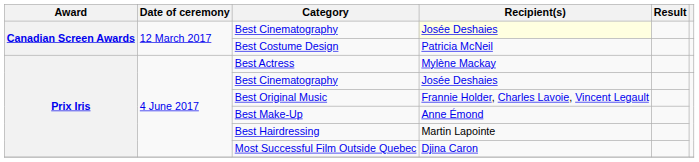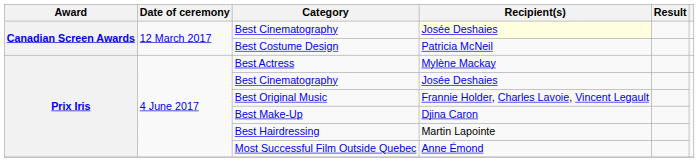 <table class="wikitable plainrowheaders sortable">
 <tr>
 <th scope="col">Award</th>
 <th scope="col">Date of ceremony</th>
 <th scope="col">Category</th>
 <th scope="col">Recipient(s)</th>
 <th scope="col">Result</th>
 <th scope="col" class="unsortable"></th>
 </tr>
 <tr>
 <th scope="row" rowspan=2><a href='#'>Canadian Screen Awards</a></th>
 <td rowspan="2"><a href='#'>12 March 2017</a></td>
 <td><a href='#'>Best Cinematography</a></td>
 <td style="background: lightyellow;"><a href='#'>Josée Deshaies</a></td>
 <td></td>
 <td rowspan="1"></td>
 </tr>
 <tr>
 <td><a href='#'>Best Costume Design</a></td>
 <td><a href='#'>Patricia McNeil</a></td>
 <td></td>
 <td rowspan="1"></td>
 </tr>
 <tr>
 <th scope="row" rowspan=6><a href='#'>Prix Iris</a></th>
 <td rowspan="6"><a href='#'>4 June 2017</a></td>
 <td><a href='#'>Best Actress</a></td>
 <td><a href='#'>Mylène Mackay</a></td>
 <td></td>
 <td rowspan="1"></td>
 </tr>
 <tr>
 <td><a href='#'>Best Cinematography</a></td>
 <td><a href='#'>Josée Deshaies</a></td>
 <td></td>
 <td rowspan="5"></td>
 </tr>
 <tr>
 <td><a href='#'>Best Original Music</a></td>
 <td><a href='#'>Frannie Holder</a>, <a href='#'>Charles Lavoie</a>, <a href='#'>Vincent Legault</a></td>
 <td></td>
 </tr>
 <tr>
 <td><a href='#'>Best Make-Up</a></td>
-<td><a href='#'>Anne Émond</a></td>
+<td><a href='#'>Djina Caron</a></td>
 <td></td>
 </tr>
 <tr>
 <td><a href='#'>Best Hairdressing</a></td>
 <td>Martin Lapointe</td>
 <td></td>
 </tr>
 <tr>
 <td><a href='#'>Most Successful Film Outside Quebec</a></td>
-<td><a href='#'>Djina Caron</a></td>
+<td><a href='#'>Anne Émond</a></td>
 <td></td>
 </tr>
 <tr>
 </tr>
 </table>
